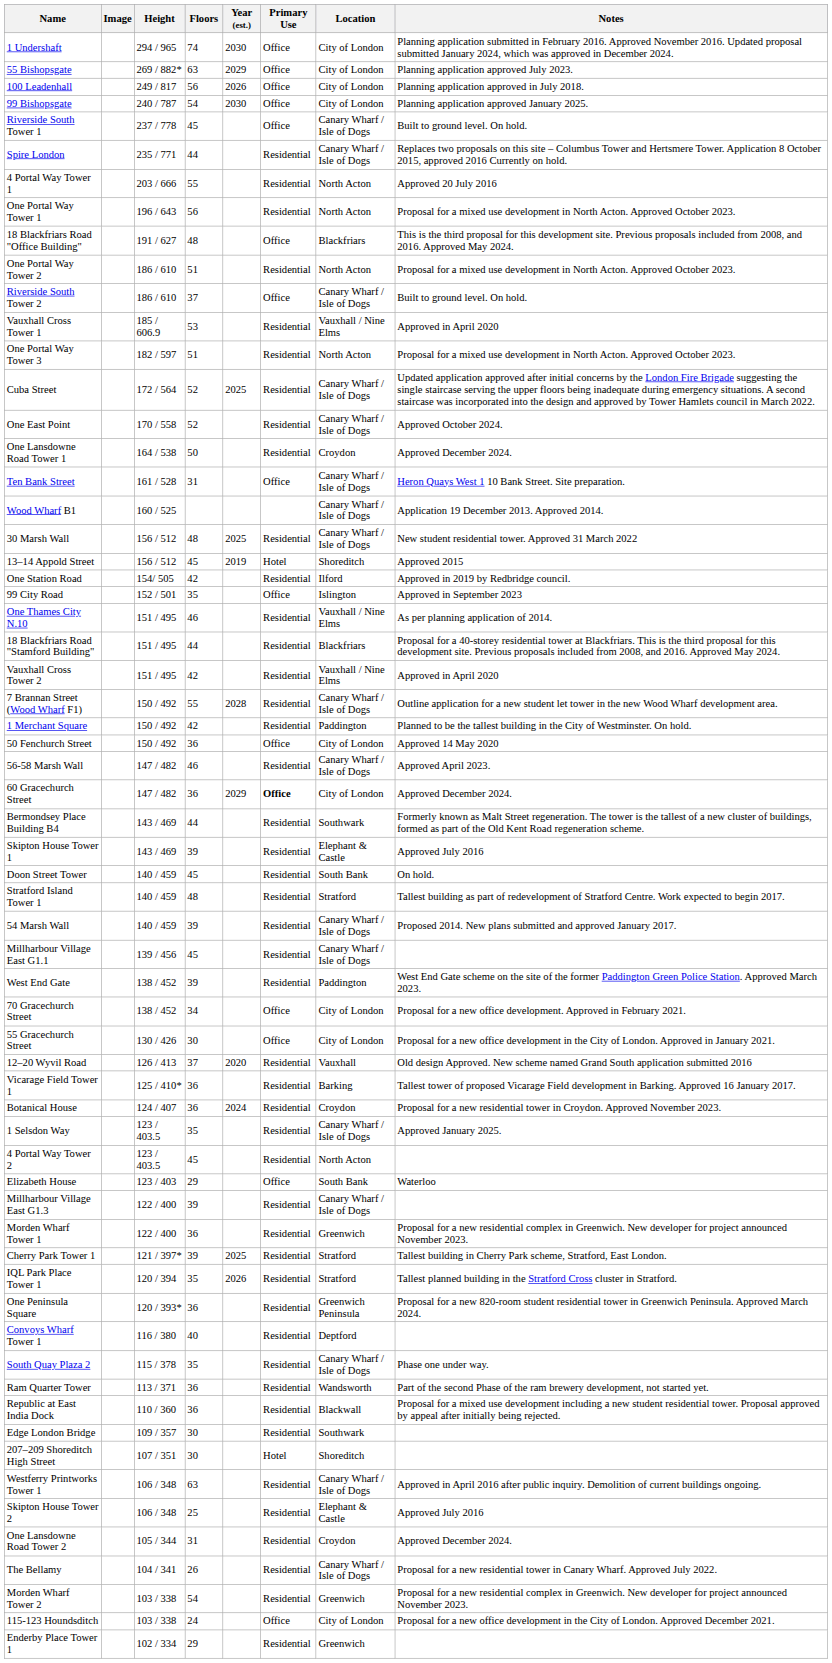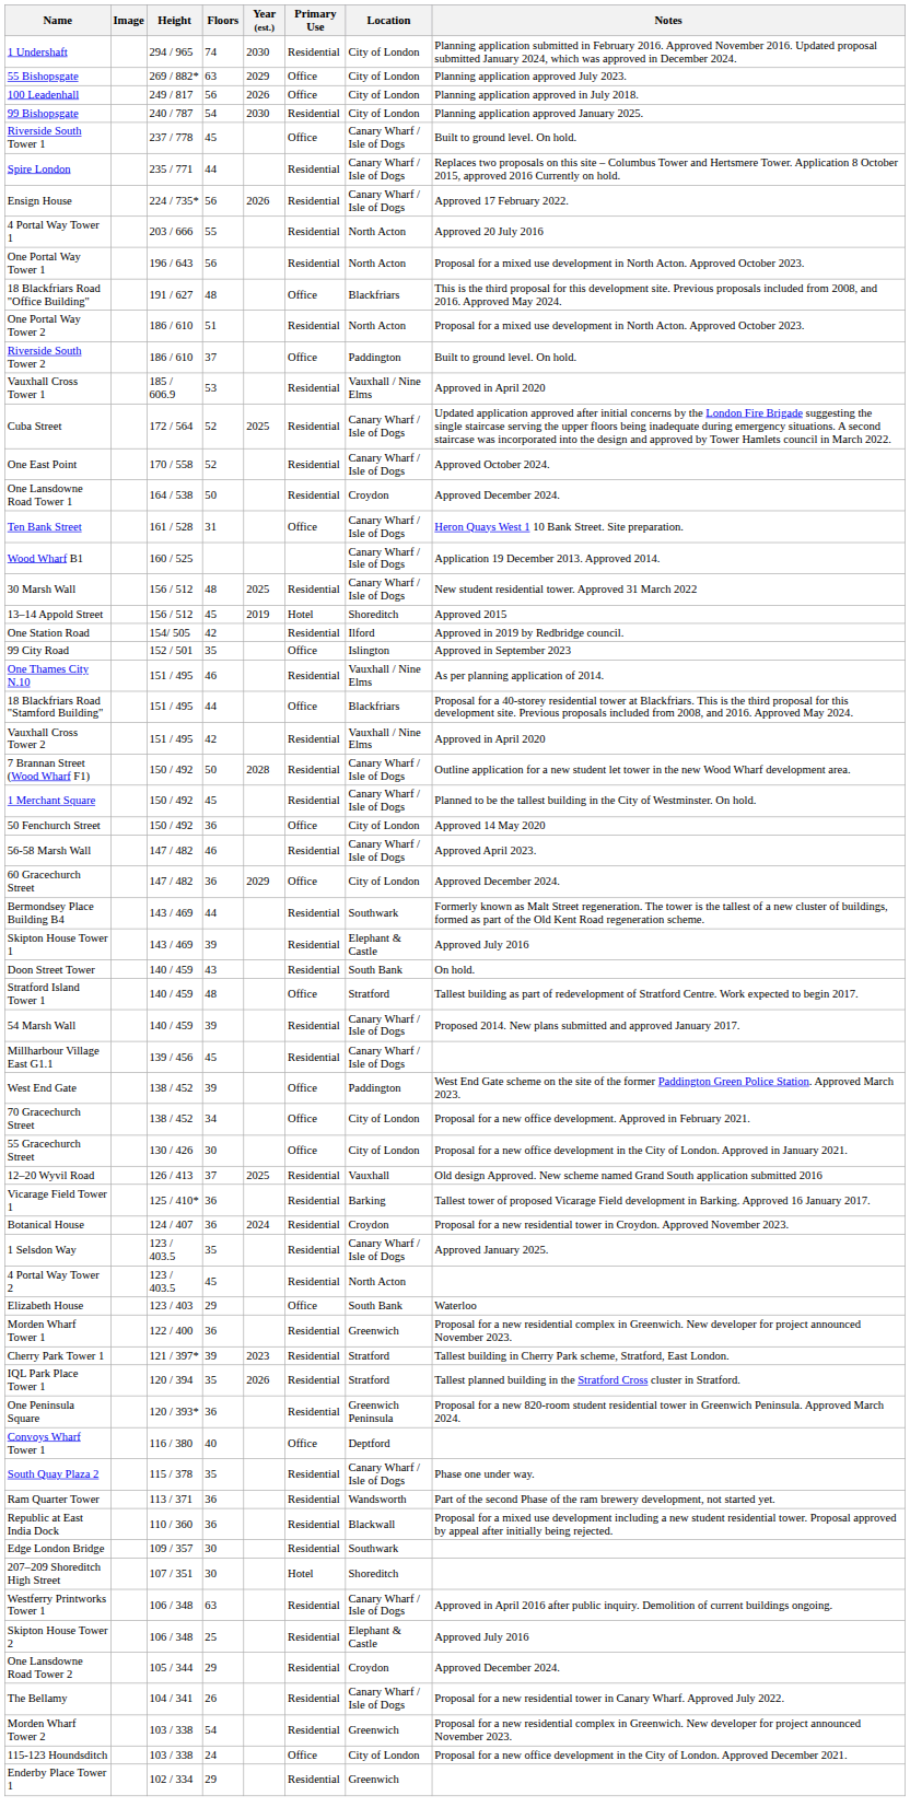 <table class="wikitable sortable" style="border:#999; background:#fff;">
 <tr style="background:#bdbbd7;">
 <th>Name</th>
 <th>Image</th>
 <th>Height<br></th>
 <th style="width:50px;">Floors</th>
 <th style="width:50px;">Year <small>(est.)</small></th>
 <th>Primary Use</th>
 <th>Location</th>
 <th class="unsortable">Notes</th>
 </tr>
 <tr>
 <td><a href='#'>1 Undershaft</a></td>
 <td></td>
 <td>294 / 965</td>
 <td>74</td>
 <td>2030</td>
-<td>Office</td>
+<td>Residential</td>
 <td>City of London</td>
 <td>Planning application submitted in February 2016. Approved November 2016. Updated proposal submitted January 2024, which was approved in December 2024.</td>
 </tr>
 <tr>
 <td><a href='#'>55 Bishopsgate</a></td>
 <td></td>
 <td>269 / 882*</td>
 <td>63</td>
 <td>2029</td>
 <td>Office</td>
 <td>City of London</td>
 <td>Planning application approved July 2023.</td>
 </tr>
 <tr>
 <td><a href='#'>100 Leadenhall</a></td>
 <td></td>
 <td>249 / 817</td>
 <td>56</td>
 <td>2026</td>
 <td>Office</td>
 <td>City of London</td>
 <td>Planning application approved in July 2018.</td>
 </tr>
 <tr>
 <td><a href='#'> 99 Bishopsgate</a></td>
 <td></td>
 <td>240 / 787</td>
 <td>54</td>
 <td>2030</td>
-<td>Office</td>
+<td>Residential</td>
 <td>City of London</td>
 <td>Planning application approved January 2025. </td>
 </tr>
 <tr>
 <td><a href='#'>Riverside South</a> Tower 1</td>
 <td></td>
 <td>237 / 778</td>
 <td>45</td>
 <td></td>
 <td>Office</td>
 <td>Canary Wharf / Isle of Dogs</td>
 <td> Built to ground level. On hold.</td>
 </tr>
 <tr>
 <td><a href='#'>Spire London</a></td>
 <td></td>
 <td>235 / 771</td>
 <td>44</td>
 <td></td>
 <td>Residential</td>
 <td>Canary Wharf / Isle of Dogs</td>
 <td> Replaces two proposals on this site – Columbus Tower and Hertsmere Tower. Application 8 October 2015, approved 2016 Currently on hold.</td>
+</tr>
+<tr>
+<td>Ensign House</td>
+<td></td>
+<td>224 / 735*</td>
+<td>56</td>
+<td>2026</td>
+<td>Residential</td>
+<td>Canary Wharf / Isle of Dogs</td>
+<td>Approved 17 February 2022.</td>
 </tr>
 <tr>
 <td>4 Portal Way Tower 1</td>
 <td></td>
 <td>203 / 666</td>
 <td>55</td>
 <td></td>
 <td>Residential</td>
 <td>North Acton</td>
 <td>Approved 20 July 2016</td>
 </tr>
 <tr>
 <td>One Portal Way Tower 1</td>
 <td></td>
 <td>196 / 643</td>
 <td>56</td>
 <td></td>
 <td>Residential</td>
 <td>North Acton</td>
 <td>Proposal for a mixed use development in North Acton. Approved October 2023.</td>
 </tr>
 <tr>
 <td>18 Blackfriars Road "Office Building"</td>
 <td></td>
 <td>191 / 627</td>
 <td>48</td>
 <td></td>
 <td>Office</td>
 <td>Blackfriars</td>
 <td> This is the third proposal for this development site. Previous proposals included from 2008, and 2016. Approved May 2024.</td>
 </tr>
 <tr>
 <td>One Portal Way Tower 2</td>
 <td></td>
 <td>186 / 610</td>
 <td>51</td>
 <td></td>
 <td>Residential</td>
 <td>North Acton</td>
 <td>Proposal for a mixed use development in North Acton. Approved October 2023.</td>
 </tr>
 <tr>
 <td><a href='#'>Riverside South</a> Tower 2</td>
 <td></td>
 <td>186 / 610</td>
 <td>37</td>
 <td></td>
 <td>Office</td>
-<td>Canary Wharf / Isle of Dogs</td>
+<td>Paddington</td>
 <td> Built to ground level. On hold.</td>
 </tr>
 <tr>
 <td>Vauxhall Cross Tower 1</td>
 <td></td>
 <td>185 / 606.9</td>
 <td>53</td>
 <td></td>
 <td>Residential</td>
 <td>Vauxhall / Nine Elms</td>
 <td>Approved in April 2020</td>
-</tr>
-<tr>
-<td>One Portal Way Tower 3</td>
-<td></td>
-<td>182 / 597</td>
-<td>51</td>
-<td></td>
-<td>Residential</td>
-<td>North Acton</td>
-<td>Proposal for a mixed use development in North Acton.  Approved October 2023.</td>
 </tr>
 <tr>
 <td>Cuba Street</td>
 <td></td>
 <td>172 / 564</td>
 <td>52</td>
 <td>2025</td>
 <td>Residential</td>
 <td>Canary Wharf / Isle of Dogs</td>
 <td>Updated application approved after initial concerns by the <a href='#'>London Fire Brigade</a> suggesting the single staircase serving the upper floors being inadequate during emergency situations. A second staircase was incorporated into the design and approved by Tower Hamlets council in March 2022.</td>
 </tr>
 <tr>
 <td>One East Point</td>
 <td></td>
 <td>170 / 558</td>
 <td>52</td>
 <td></td>
 <td>Residential</td>
 <td>Canary Wharf / Isle of Dogs</td>
 <td>Approved October 2024. </td>
 </tr>
 <tr>
 <td>One Lansdowne Road Tower 1</td>
 <td></td>
 <td>164 / 538</td>
 <td>50</td>
 <td></td>
 <td>Residential</td>
 <td>Croydon</td>
 <td>Approved December 2024. </td>
 </tr>
 <tr>
 <td><a href='#'>Ten Bank Street</a></td>
 <td></td>
 <td>161 / 528</td>
 <td>31</td>
 <td></td>
 <td>Office</td>
 <td>Canary Wharf / Isle of Dogs</td>
 <td><a href='#'> Heron Quays West 1</a> 10 Bank Street. Site preparation.</td>
 </tr>
 <tr>
 <td><a href='#'>Wood Wharf</a> B1</td>
 <td></td>
 <td>160 / 525</td>
 <td></td>
 <td></td>
 <td></td>
 <td>Canary Wharf / Isle of Dogs</td>
 <td>Application 19 December 2013. Approved 2014.</td>
 </tr>
 <tr>
 <td>30 Marsh Wall</td>
 <td></td>
 <td>156 / 512</td>
 <td>48</td>
 <td>2025</td>
 <td>Residential</td>
 <td>Canary Wharf / Isle of Dogs</td>
 <td>New student residential tower. Approved 31 March 2022 </td>
 </tr>
 <tr>
 <td>13–14 Appold Street</td>
 <td></td>
 <td>156 / 512</td>
 <td>45</td>
 <td>2019</td>
 <td>Hotel</td>
 <td>Shoreditch</td>
 <td> Approved 2015</td>
 </tr>
 <tr>
 <td>One Station Road</td>
 <td></td>
 <td>154/ 505</td>
 <td>42</td>
 <td></td>
 <td>Residential</td>
 <td>Ilford</td>
 <td>Approved in 2019 by Redbridge council.</td>
 </tr>
 <tr>
 <td>99 City Road</td>
 <td></td>
 <td>152 / 501</td>
 <td>35</td>
 <td></td>
 <td>Office</td>
 <td>Islington</td>
 <td>Approved in September 2023 </td>
 </tr>
 <tr>
 <td><a href='#'>One Thames City N.10</a></td>
 <td></td>
 <td>151 / 495</td>
 <td>46</td>
 <td></td>
 <td>Residential</td>
 <td>Vauxhall / Nine Elms</td>
 <td>As per planning application of 2014.</td>
 </tr>
 <tr>
 <td>18 Blackfriars Road "Stamford Building"</td>
 <td></td>
 <td>151 / 495</td>
 <td>44</td>
 <td></td>
-<td>Residential</td>
+<td>Office</td>
 <td>Blackfriars</td>
 <td>Proposal for a 40-storey residential tower at Blackfriars. This is the third proposal for this development site. Previous proposals included from 2008, and 2016. Approved May 2024.</td>
 </tr>
 <tr>
 <td>Vauxhall Cross Tower 2</td>
 <td></td>
 <td>151 / 495</td>
 <td>42</td>
 <td></td>
 <td>Residential</td>
 <td>Vauxhall / Nine Elms</td>
 <td>Approved in April 2020</td>
 </tr>
 <tr>
 <td>7 Brannan Street (<a href='#'>Wood Wharf</a> F1)</td>
 <td></td>
 <td>150 / 492</td>
-<td>55</td>
+<td>50</td>
 <td>2028</td>
 <td>Residential</td>
 <td>Canary Wharf / Isle of Dogs</td>
 <td>Outline application for a new student let tower in the new Wood Wharf development area.</td>
 </tr>
 <tr>
 <td><a href='#'>1 Merchant Square</a></td>
 <td></td>
 <td>150 / 492</td>
-<td>42</td>
+<td>45</td>
 <td></td>
 <td>Residential</td>
-<td>Paddington</td>
+<td>Canary Wharf / Isle of Dogs</td>
 <td> Planned to be the tallest building in the City of Westminster. On hold.</td>
 </tr>
 <tr>
 <td>50 Fenchurch Street</td>
 <td></td>
 <td>150 / 492</td>
 <td>36</td>
 <td></td>
 <td>Office</td>
 <td>City of London</td>
 <td>Approved 14 May 2020</td>
 </tr>
 <tr>
 <td>56-58 Marsh Wall</td>
 <td></td>
 <td>147 / 482</td>
 <td>46</td>
 <td></td>
 <td>Residential</td>
 <td>Canary Wharf / Isle of Dogs</td>
 <td>Approved April 2023.</td>
 </tr>
 <tr>
 <td>60 Gracechurch Street</td>
 <td></td>
 <td>147 / 482</td>
 <td>36</td>
 <td>2029</td>
-<td><strong>Office</strong></td>
+<td>Office</td>
 <td>City of London</td>
 <td>Approved December 2024.</td>
 </tr>
 <tr>
 <td>Bermondsey Place Building B4</td>
 <td></td>
 <td>143 / 469</td>
 <td>44</td>
 <td></td>
 <td>Residential</td>
 <td>Southwark</td>
 <td>Formerly known as Malt Street regeneration. The tower is the tallest of a new cluster of buildings, formed as part of the Old Kent Road regeneration scheme.</td>
 </tr>
 <tr>
 <td>Skipton House Tower 1</td>
 <td></td>
 <td>143 / 469</td>
 <td>39</td>
 <td></td>
 <td>Residential</td>
 <td>Elephant & Castle</td>
 <td>Approved July 2016</td>
 </tr>
 <tr>
 <td>Doon Street Tower</td>
 <td></td>
 <td>140 / 459</td>
-<td>45</td>
+<td>43</td>
 <td></td>
 <td>Residential</td>
 <td>South Bank</td>
 <td> On hold.</td>
 </tr>
 <tr>
 <td>Stratford Island Tower 1</td>
 <td></td>
 <td>140 / 459</td>
 <td>48</td>
 <td></td>
-<td>Residential</td>
+<td>Office</td>
 <td>Stratford</td>
 <td> Tallest building as part of redevelopment of Stratford Centre. Work expected to begin 2017.</td>
 </tr>
 <tr>
 <td>54 Marsh Wall</td>
 <td></td>
 <td>140 / 459</td>
 <td>39</td>
 <td></td>
 <td>Residential</td>
 <td>Canary Wharf / Isle of Dogs</td>
 <td> Proposed 2014. New plans submitted and approved January 2017.</td>
 </tr>
 <tr>
 <td>Millharbour Village East G1.1</td>
 <td></td>
 <td>139 / 456</td>
 <td>45</td>
 <td></td>
 <td>Residential</td>
 <td>Canary Wharf / Isle of Dogs</td>
 <td></td>
 </tr>
 <tr>
 <td>West End Gate</td>
 <td></td>
 <td>138 / 452</td>
 <td>39</td>
 <td></td>
-<td>Residential</td>
+<td>Office</td>
 <td>Paddington</td>
 <td>West End Gate scheme on the site of the former <a href='#'>Paddington Green Police Station</a>. Approved March 2023.</td>
 </tr>
 <tr>
 <td>70 Gracechurch Street</td>
 <td></td>
 <td>138 / 452</td>
 <td>34</td>
 <td></td>
 <td>Office</td>
 <td>City of London</td>
 <td>Proposal for a new office development. Approved in February 2021.</td>
 </tr>
 <tr>
 <td>55 Gracechurch Street</td>
 <td></td>
 <td>130 / 426</td>
 <td>30</td>
 <td></td>
 <td>Office</td>
 <td>City of London</td>
 <td>Proposal for a new office development in the City of London. Approved in January 2021.</td>
 </tr>
 <tr>
 <td>12–20 Wyvil Road</td>
 <td></td>
 <td>126 / 413</td>
 <td>37</td>
-<td>2020</td>
+<td>2025</td>
 <td>Residential</td>
 <td>Vauxhall</td>
 <td> Old design Approved. New scheme named Grand South application submitted 2016</td>
 </tr>
 <tr>
 <td>Vicarage Field Tower 1</td>
 <td></td>
 <td>125 / 410*</td>
 <td>36</td>
 <td></td>
 <td>Residential</td>
 <td>Barking</td>
 <td> Tallest tower of proposed Vicarage Field development in Barking. Approved 16 January 2017.</td>
 </tr>
 <tr>
 <td>Botanical House</td>
 <td></td>
 <td>124 / 407</td>
 <td>36</td>
 <td>2024</td>
 <td>Residential</td>
 <td>Croydon</td>
 <td>Proposal for a new residential tower in Croydon. Approved November 2023.</td>
 </tr>
 <tr>
 <td>1 Selsdon Way</td>
 <td></td>
 <td>123 / 403.5</td>
 <td>35</td>
 <td></td>
 <td>Residential</td>
 <td>Canary Wharf / Isle of Dogs</td>
 <td>Approved January 2025. </td>
 </tr>
 <tr>
 <td>4 Portal Way Tower 2</td>
 <td></td>
 <td>123 / 403.5</td>
 <td>45</td>
 <td></td>
 <td>Residential</td>
 <td>North Acton</td>
 <td></td>
 </tr>
 <tr>
 <td>Elizabeth House</td>
 <td></td>
 <td>123 / 403</td>
 <td>29</td>
 <td></td>
 <td>Office</td>
 <td>South Bank</td>
 <td>Waterloo</td>
 </tr>
 <tr>
-<td>Millharbour Village East G1.3</td>
-<td></td>
-<td>122 / 400</td>
-<td>39</td>
-<td></td>
-<td>Residential</td>
-<td>Canary Wharf / Isle of Dogs</td>
-<td></td>
-</tr>
-<tr>
 <td>Morden Wharf Tower 1</td>
 <td></td>
 <td>122 / 400</td>
 <td>36</td>
 <td></td>
 <td>Residential</td>
 <td>Greenwich</td>
 <td>Proposal for a new residential complex in Greenwich. New developer for project announced November 2023.</td>
 </tr>
 <tr>
 <td>Cherry Park Tower 1</td>
 <td></td>
 <td>121 / 397*</td>
 <td>39</td>
-<td>2025</td>
+<td>2023</td>
 <td>Residential</td>
 <td>Stratford</td>
 <td>Tallest building in Cherry Park scheme, Stratford, East London.</td>
 </tr>
 <tr>
 <td>IQL Park Place Tower 1</td>
 <td></td>
 <td>120 / 394</td>
 <td>35</td>
 <td>2026</td>
 <td>Residential</td>
 <td>Stratford</td>
 <td>Tallest planned building in the <a href='#'>Stratford Cross</a> cluster in Stratford.</td>
 </tr>
 <tr>
 <td>One Peninsula Square</td>
 <td></td>
 <td>120 / 393*</td>
 <td>36</td>
 <td></td>
 <td>Residential</td>
 <td>Greenwich Peninsula</td>
 <td>Proposal for a new 820-room student residential tower in Greenwich Peninsula. Approved March 2024.</td>
 </tr>
 <tr>
 <td><a href='#'>Convoys Wharf</a> Tower 1</td>
 <td></td>
 <td>116 / 380</td>
 <td>40</td>
 <td></td>
-<td>Residential</td>
+<td>Office</td>
 <td>Deptford</td>
 <td></td>
 </tr>
 <tr>
 <td><a href='#'>South Quay Plaza 2</a></td>
 <td></td>
 <td>115 / 378</td>
 <td>35</td>
 <td></td>
 <td>Residential</td>
 <td>Canary Wharf / Isle of Dogs</td>
 <td> Phase one under way.</td>
 </tr>
 <tr>
 <td>Ram Quarter Tower</td>
 <td></td>
 <td>113 / 371</td>
 <td>36</td>
 <td></td>
 <td>Residential</td>
 <td>Wandsworth</td>
 <td>Part of the second Phase of the ram brewery development, not started yet.</td>
 </tr>
 <tr>
 <td>Republic at East India Dock</td>
 <td></td>
 <td>110 / 360</td>
 <td>36</td>
 <td></td>
 <td>Residential</td>
 <td>Blackwall</td>
 <td>Proposal for a mixed use development including a new student residential tower. Proposal approved by appeal after initially being rejected.</td>
 </tr>
 <tr>
 <td>Edge London Bridge</td>
 <td></td>
 <td>109 / 357</td>
 <td>30</td>
 <td></td>
 <td>Residential</td>
 <td>Southwark</td>
 <td></td>
 </tr>
 <tr>
 <td>207–209 Shoreditch High Street</td>
 <td></td>
 <td>107 / 351</td>
 <td>30</td>
 <td></td>
 <td>Hotel</td>
 <td>Shoreditch</td>
 <td></td>
 </tr>
 <tr>
 <td>Westferry Printworks Tower 1</td>
 <td></td>
 <td>106 / 348</td>
 <td>63</td>
 <td></td>
 <td>Residential</td>
 <td>Canary Wharf / Isle of Dogs</td>
 <td>Approved in April 2016 after public inquiry. Demolition of current buildings ongoing.</td>
 </tr>
 <tr>
 <td>Skipton House Tower 2</td>
 <td></td>
 <td>106 / 348</td>
 <td>25</td>
 <td></td>
 <td>Residential</td>
 <td>Elephant & Castle</td>
 <td>Approved July 2016</td>
 </tr>
 <tr>
 <td>One Lansdowne Road Tower 2</td>
 <td></td>
 <td>105 / 344</td>
-<td>31</td>
+<td>29</td>
 <td></td>
 <td>Residential</td>
 <td>Croydon</td>
 <td>Approved December 2024. </td>
 </tr>
 <tr>
 <td>The Bellamy</td>
 <td></td>
 <td>104 / 341</td>
 <td>26</td>
 <td></td>
 <td>Residential</td>
 <td>Canary Wharf / Isle of Dogs</td>
 <td>Proposal for a new residential tower in Canary Wharf. Approved July 2022.</td>
 </tr>
 <tr>
 <td>Morden Wharf Tower 2</td>
 <td></td>
 <td>103 / 338</td>
 <td>54</td>
 <td></td>
 <td>Residential</td>
 <td>Greenwich</td>
 <td>Proposal for a new residential complex in Greenwich. New developer for project announced November 2023.</td>
 </tr>
 <tr>
 <td>115-123 Houndsditch</td>
 <td></td>
 <td>103 / 338</td>
 <td>24</td>
 <td></td>
 <td>Office</td>
 <td>City of London</td>
 <td>Proposal for a new office development in the City of London. Approved December 2021.</td>
 </tr>
 <tr>
 <td>Enderby Place Tower 1</td>
 <td></td>
 <td>102 / 334</td>
 <td>29</td>
 <td></td>
 <td>Residential</td>
 <td>Greenwich</td>
 <td></td>
 </tr>
 </table>
